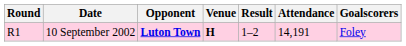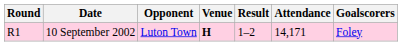 <table class="wikitable">
 <tr>
 <th>Round</th>
 <th>Date</th>
 <th>Opponent</th>
 <th>Venue</th>
 <th>Result</th>
 <th>Attendance</th>
 <th>Goalscorers</th>
 </tr>
 <tr style="background-color: #ffd0e3;">
 <td>R1</td>
 <td>10 September 2002</td>
-<td><strong><a href='#'>Luton Town</a></strong></td>
+<td><a href='#'>Luton Town</a></td>
 <td><strong>H</strong></td>
 <td>1–2</td>
-<td>14,191</td>
+<td>14,171</td>
 <td><a href='#'>Foley</a></td>
 </tr>
 </table>
